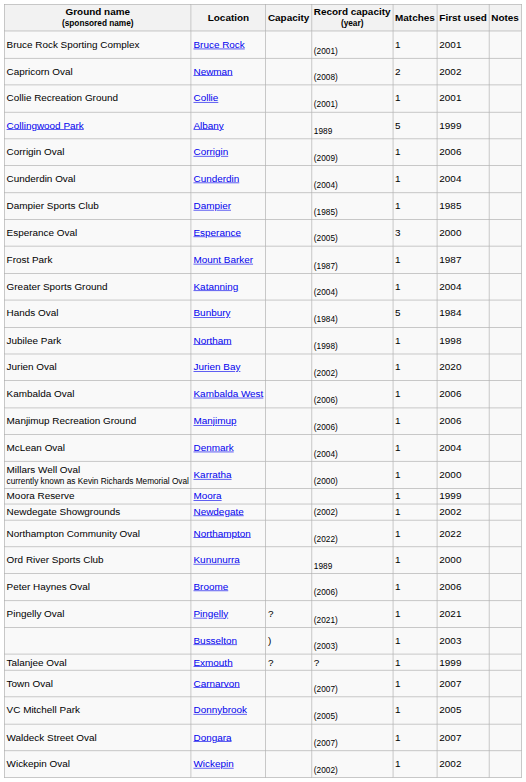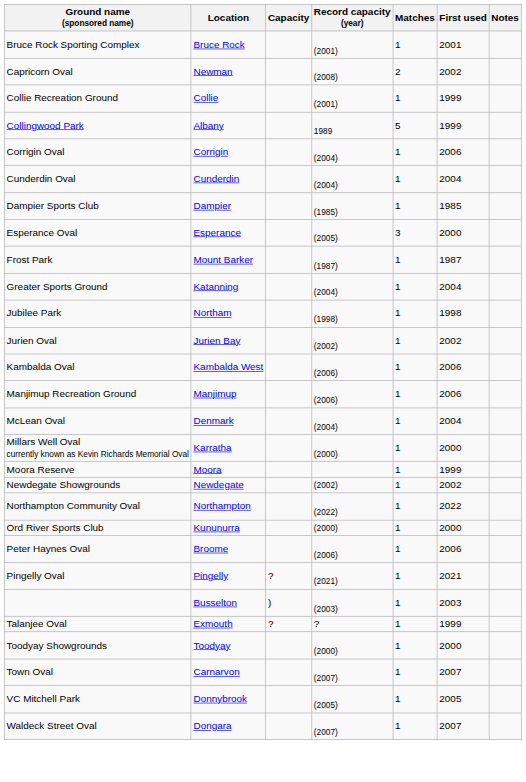 <table class="wikitable sortable">
 <tr>
 <th>Ground name<br><small>(sponsored name)</small></th>
 <th>Location</th>
 <th>Capacity</th>
 <th>Record capacity<br><small>(year)</small></th>
 <th>Matches</th>
 <th>First used</th>
 <th>Notes</th>
 </tr>
 <tr>
 <td>Bruce Rock Sporting Complex</td>
 <td><a href='#'>Bruce Rock</a></td>
 <td></td>
 <td><br><small>(2001)</small></td>
 <td>1</td>
 <td>2001</td>
 <td></td>
 </tr>
 <tr>
 <td>Capricorn Oval</td>
 <td><a href='#'>Newman</a></td>
 <td></td>
 <td><br><small>(2008)</small></td>
 <td>2</td>
 <td>2002</td>
 <td></td>
 </tr>
 <tr>
 <td>Collie Recreation Ground</td>
 <td><a href='#'>Collie</a></td>
 <td></td>
 <td><br><small>(2001)</small></td>
 <td>1</td>
-<td>2001</td>
+<td>1999</td>
 <td></td>
 </tr>
 <tr>
 <td><a href='#'>Collingwood Park</a></td>
 <td><a href='#'>Albany</a></td>
 <td></td>
 <td><br><small>1989</small></td>
 <td>5</td>
 <td>1999</td>
 <td></td>
 </tr>
 <tr>
 <td>Corrigin Oval</td>
 <td><a href='#'>Corrigin</a></td>
 <td></td>
-<td><br><small>(2009)</small></td>
+<td><br><small>(2004)</small></td>
 <td>1</td>
 <td>2006</td>
 <td></td>
 </tr>
 <tr>
 <td>Cunderdin Oval</td>
 <td><a href='#'>Cunderdin</a></td>
 <td></td>
 <td><br><small>(2004)</small></td>
 <td>1</td>
 <td>2004</td>
 <td></td>
 </tr>
 <tr>
 <td>Dampier Sports Club</td>
 <td><a href='#'>Dampier</a></td>
 <td></td>
 <td><br><small>(1985)</small></td>
 <td>1</td>
 <td>1985</td>
 <td></td>
 </tr>
 <tr>
 <td>Esperance Oval</td>
 <td><a href='#'>Esperance</a></td>
 <td></td>
 <td><br><small>(2005)</small></td>
 <td>3</td>
 <td>2000</td>
 <td></td>
 </tr>
 <tr>
 <td>Frost Park</td>
 <td><a href='#'>Mount Barker</a></td>
 <td></td>
 <td><br><small>(1987)</small></td>
 <td>1</td>
 <td>1987</td>
 <td></td>
 </tr>
 <tr>
 <td>Greater Sports Ground</td>
 <td><a href='#'>Katanning</a></td>
 <td></td>
 <td><br><small>(2004)</small></td>
 <td>1</td>
 <td>2004</td>
 <td></td>
 </tr>
 <tr>
-<td>Hands Oval</td>
-<td><a href='#'>Bunbury</a></td>
-<td></td>
-<td><br><small>(1984)</small></td>
-<td>5</td>
-<td>1984</td>
-<td></td>
-</tr>
-<tr>
 <td>Jubilee Park</td>
 <td><a href='#'>Northam</a></td>
 <td></td>
 <td><br><small>(1998)</small></td>
 <td>1</td>
 <td>1998</td>
 <td></td>
 </tr>
 <tr>
 <td>Jurien Oval</td>
 <td><a href='#'>Jurien Bay</a></td>
 <td></td>
 <td><br><small>(2002)</small></td>
 <td>1</td>
-<td>2020</td>
+<td>2002</td>
 <td></td>
 </tr>
 <tr>
 <td>Kambalda Oval</td>
 <td><a href='#'>Kambalda West</a></td>
 <td></td>
 <td><br><small>(2006)</small></td>
 <td>1</td>
 <td>2006</td>
 <td></td>
 </tr>
 <tr>
 <td>Manjimup Recreation Ground</td>
 <td><a href='#'>Manjimup</a></td>
 <td></td>
 <td><br><small>(2006)</small></td>
 <td>1</td>
 <td>2006</td>
 <td></td>
 </tr>
 <tr>
 <td>McLean Oval</td>
 <td><a href='#'>Denmark</a></td>
 <td></td>
 <td><br><small>(2004)</small></td>
 <td>1</td>
 <td>2004</td>
 <td></td>
 </tr>
 <tr>
 <td>Millars Well Oval<br><small>currently known as Kevin Richards Memorial Oval</small></td>
 <td><a href='#'>Karratha</a></td>
 <td></td>
 <td><br><small>(2000)</small></td>
 <td>1</td>
 <td>2000</td>
 <td></td>
 </tr>
 <tr>
 <td>Moora Reserve</td>
 <td><a href='#'>Moora</a></td>
 <td></td>
 <td></td>
 <td>1</td>
 <td>1999</td>
 <td></td>
 </tr>
 <tr>
 <td>Newdegate Showgrounds</td>
 <td><a href='#'>Newdegate</a></td>
 <td></td>
 <td><small>(2002)</small></td>
 <td>1</td>
 <td>2002</td>
 <td></td>
 </tr>
 <tr>
 <td>Northampton Community Oval</td>
 <td><a href='#'>Northampton</a></td>
 <td></td>
 <td> <br><small> (2022)</small></td>
 <td>1</td>
 <td>2022</td>
 </tr>
 <tr>
 <td>Ord River Sports Club</td>
 <td><a href='#'>Kununurra</a></td>
 <td></td>
-<td><br><small>1989</small></td>
+<td><small>(2000)</small></td>
 <td>1</td>
 <td>2000</td>
 <td></td>
 </tr>
 <tr>
 <td>Peter Haynes Oval</td>
 <td><a href='#'>Broome</a></td>
 <td></td>
 <td><br><small>(2006)</small></td>
 <td>1</td>
 <td>2006</td>
 <td></td>
 </tr>
 <tr>
 <td>Pingelly Oval</td>
 <td><a href='#'>Pingelly</a></td>
 <td>?</td>
 <td><br><small>(2021)</small></td>
 <td>1</td>
 <td>2021</td>
 <td></td>
 </tr>
 <tr>
 <td></td>
 <td><a href='#'>Busselton</a></td>
 <td>)</td>
 <td><br><small>(2003)</small></td>
 <td>1</td>
 <td>2003</td>
 <td></td>
 </tr>
 <tr>
 <td>Talanjee Oval</td>
 <td><a href='#'>Exmouth</a></td>
 <td>?</td>
 <td>?</td>
 <td>1</td>
 <td>1999</td>
 <td></td>
 </tr>
 <tr>
+<td>Toodyay Showgrounds</td>
+<td><a href='#'>Toodyay</a></td>
+<td></td>
+<td><br><small>(2000)</small></td>
+<td>1</td>
+<td>2000</td>
+<td></td>
+</tr>
+<tr>
 <td>Town Oval</td>
 <td><a href='#'>Carnarvon</a></td>
 <td></td>
 <td><br><small>(2007)</small></td>
 <td>1</td>
 <td>2007</td>
 <td></td>
 </tr>
 <tr>
 <td>VC Mitchell Park</td>
 <td><a href='#'>Donnybrook</a></td>
 <td></td>
 <td><br><small>(2005)</small></td>
 <td>1</td>
 <td>2005</td>
 <td></td>
 </tr>
 <tr>
 <td>Waldeck Street Oval</td>
 <td><a href='#'>Dongara</a></td>
 <td></td>
 <td><br><small>(2007)</small></td>
 <td>1</td>
 <td>2007</td>
 <td></td>
 </tr>
-<tr>
-<td>Wickepin Oval</td>
-<td><a href='#'>Wickepin</a></td>
-<td></td>
-<td><br><small>(2002)</small></td>
-<td>1</td>
-<td>2002</td>
-<td></td>
-</tr>
 </table>
